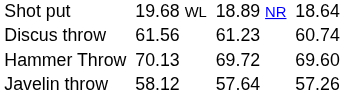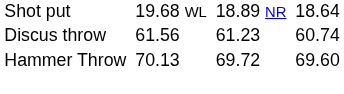 <table>
 <tr>
 <td>Shot put<br><em></em></td>
 <td></td>
 <td>19.68 <small>WL</small></td>
 <td></td>
 <td>18.89 <small><a href='#'>NR</a></small></td>
 <td></td>
 <td>18.64</td>
 </tr>
 <tr>
 <td>Discus throw<br><em> </em></td>
 <td></td>
 <td>61.56</td>
 <td></td>
 <td>61.23</td>
 <td></td>
 <td>60.74</td>
 </tr>
 <tr>
 <td>Hammer Throw<br><em> </em></td>
 <td></td>
 <td>70.13</td>
 <td></td>
 <td>69.72</td>
 <td></td>
 <td>69.60</td>
 </tr>
-<tr>
-<td>Javelin throw<br><em> </em></td>
-<td></td>
-<td>58.12</td>
-<td></td>
-<td>57.64</td>
-<td></td>
-<td>57.26</td>
-</tr>
 </table>
